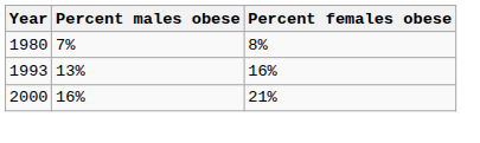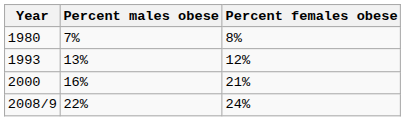 <table class="wikitable">
 <tr>
 <th>Year</th>
 <th>Percent males obese</th>
 <th>Percent females obese</th>
 </tr>
 <tr>
 <td>1980</td>
 <td>7%</td>
 <td>8%</td>
 </tr>
 <tr>
 <td>1993</td>
 <td>13%</td>
-<td>16%</td>
+<td>12%</td>
 </tr>
 <tr>
 <td>2000</td>
 <td>16%</td>
 <td>21%</td>
 </tr>
+<tr>
+<td>2008/9</td>
+<td>22%</td>
+<td>24%</td>
+</tr>
 </table>
